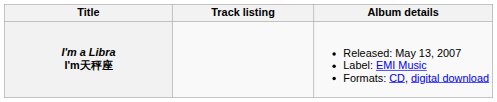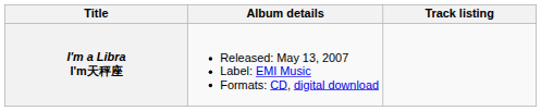 <table class="wikitable plainrowheaders" style="text-align:center;">
 <tr>
 <th style="width:15em;">Title</th>
+<th style="width:16em;">Album details</th>
 <th style="width:200px;">Track listing</th>
-<th style="width:16em;">Album details</th>
 </tr>
 <tr>
 <th scope="row"><em>I'm a Libra</em> <br>I'm天秤座</th>
+<td align="left"><br><ul><li>Released: May 13, 2007</li><li>Label: <a href='#'>EMI Music</a></li><li>Formats: <a href='#'>CD</a>, <a href='#'>digital download</a></li></ul></td>
 <td align="center"></td>
-<td align="left"><br><ul><li>Released: May 13, 2007</li><li>Label: <a href='#'>EMI Music</a></li><li>Formats: <a href='#'>CD</a>, <a href='#'>digital download</a></li></ul></td>
 </tr>
 </table>
